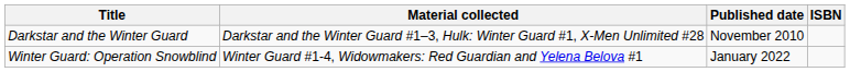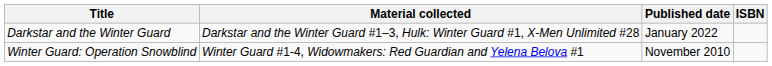 <table class="wikitable sortable">
 <tr>
 <th>Title</th>
 <th>Material collected</th>
 <th>Published date</th>
 <th>ISBN</th>
 </tr>
 <tr>
 <td><em>Darkstar and the Winter Guard</em></td>
 <td><em>Darkstar and the Winter Guard</em> #1–3, <em>Hulk: Winter Guard</em> #1, <em>X-Men Unlimited</em> #28</td>
-<td>November 2010</td>
+<td>January 2022</td>
 <td></td>
 </tr>
 <tr>
 <td><em>Winter Guard: Operation Snowblind</em></td>
 <td><em>Winter Guard</em> #1-4, <em>Widowmakers: Red Guardian and <a href='#'>Yelena Belova</a></em> #1</td>
-<td>January 2022</td>
+<td>November 2010</td>
 <td></td>
 </tr>
 </table>
